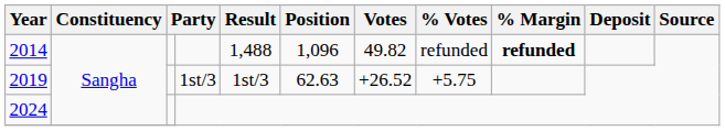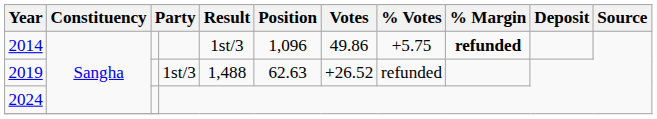 <table class="wikitable sortable" style="text-align:center;">
 <tr>
 <th>Year</th>
 <th>Constituency</th>
 <th colspan=2>Party</th>
 <th>Result</th>
 <th>Position</th>
 <th>Votes</th>
 <th>% Votes</th>
 <th>% Margin</th>
 <th>Deposit</th>
 <th>Source</th>
 </tr>
 <tr>
 <td><a href='#'>2014</a></td>
 <td rowspan=3><a href='#'>Sangha</a></td>
 <td></td>
 <td></td>
-<td>1,488</td>
+<td>1st/3</td>
 <td>1,096</td>
-<td>49.82</td>
-<td>refunded</td>
+<td>49.86</td>
+<td>+5.75</td>
 <td><strong>refunded</strong></td>
 <td></td>
 </tr>
 <tr>
 <td><a href='#'>2019</a></td>
 <td></td>
 <td>1st/3</td>
-<td>1st/3</td>
+<td>1,488</td>
 <td>62.63</td>
 <td>+26.52</td>
-<td>+5.75</td>
+<td>refunded</td>
 <td></td>
 </tr>
 <tr>
 <td><a href='#'>2024</a></td>
 <td></td>
 </tr>
 <tr>
 </tr>
 </table>
